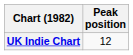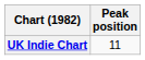 <table class="wikitable plainrowheaders" style="text-align:center">
 <tr>
 <th>Chart (1982)</th>
 <th>Peak<br>position</th>
 </tr>
 <tr>
 <th scope="row"><a href='#'>UK Indie Chart</a></th>
-<td>12</td>
+<td>11</td>
 </tr>
 </table>
